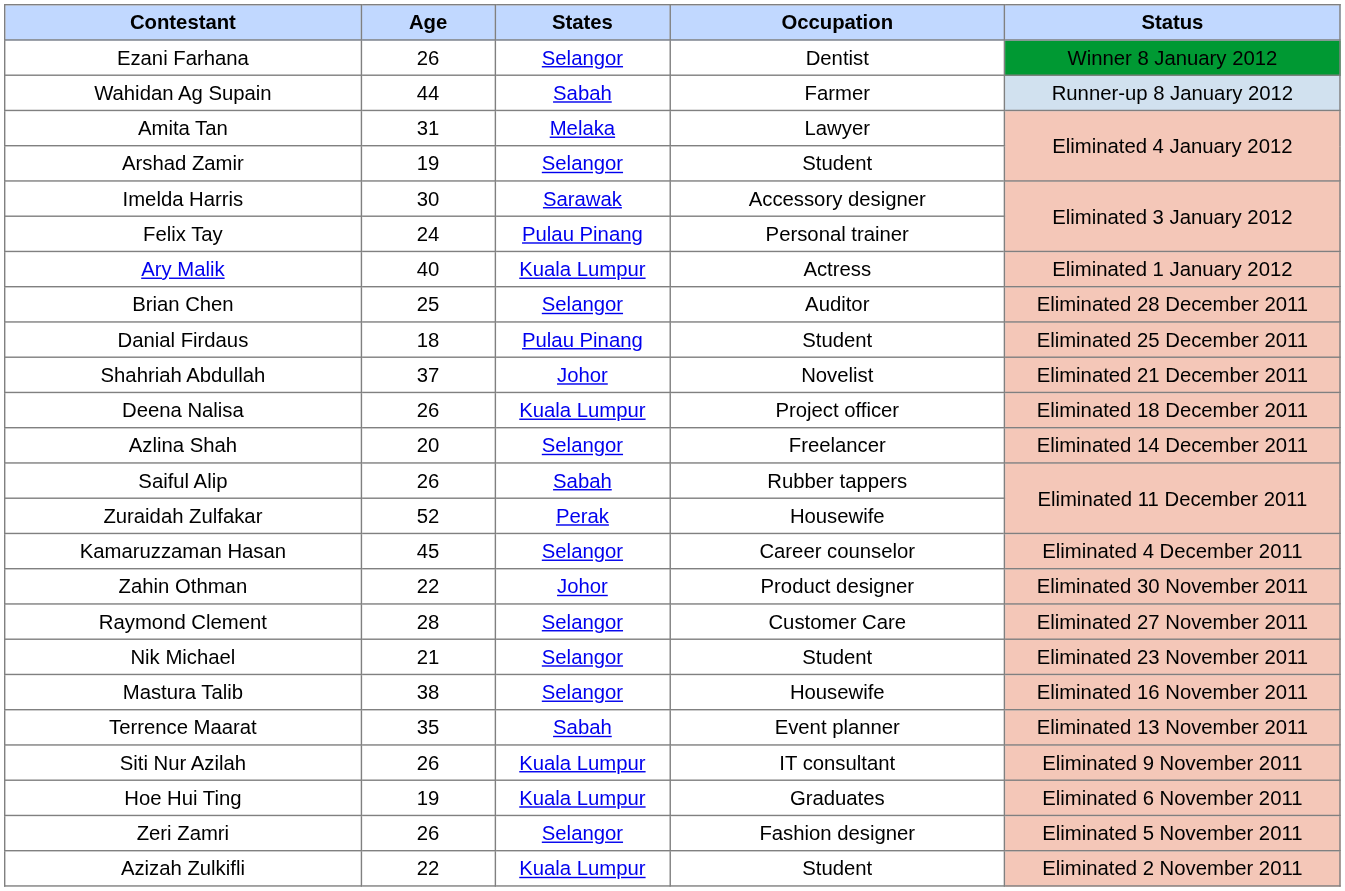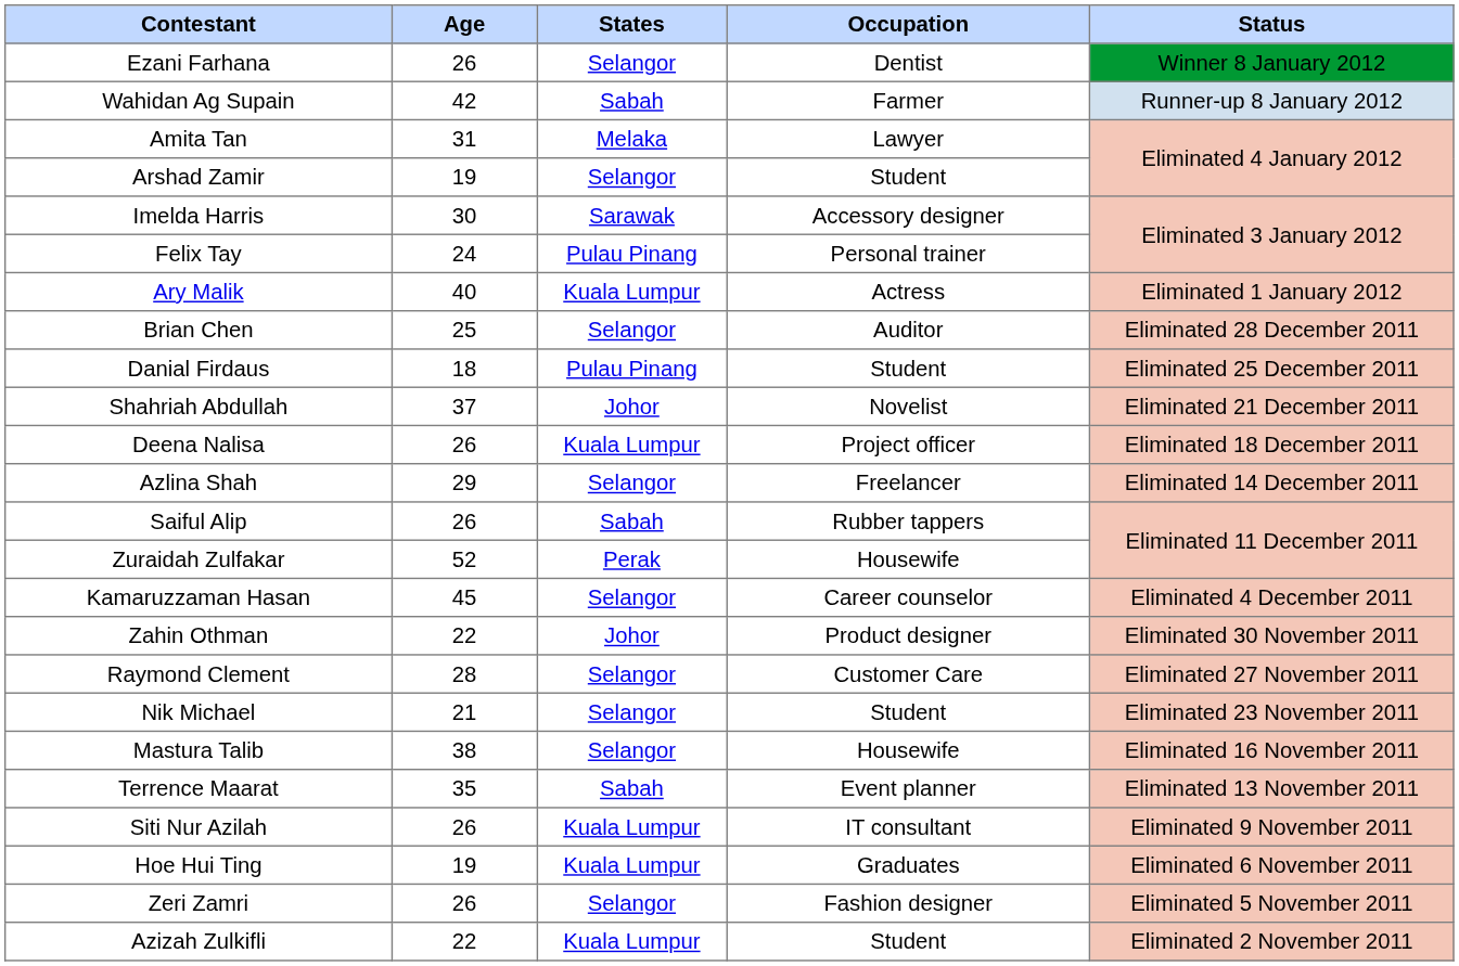 <table class="sortable" border="1" cellpadding="4" cellspacing="0"  style="text-align:center; font-size:90%; border-collapse:collapse; width:75%;">
 <tr style="background:#C1D8FF;">
 <th style="width:10%;">Contestant</th>
 <th style="width:4%; text-align:center;">Age</th>
 <th style="width:4%; text-align:center;">States</th>
 <th style="width:10%;">Occupation</th>
 <th style="width:10%;">Status</th>
 </tr>
 <tr>
 <td>Ezani Farhana</td>
 <td>26</td>
 <td><a href='#'>Selangor</a></td>
 <td>Dentist</td>
 <td style="background:#093;"><span>Winner 8 January 2012</span></td>
 </tr>
 <tr>
 <td>Wahidan Ag Supain</td>
-<td>44</td>
+<td>42</td>
 <td><a href='#'>Sabah</a></td>
 <td>Farmer</td>
 <td style="background:#d1e1ef; text-align:center;">Runner-up 8 January 2012</td>
 </tr>
 <tr>
 <td>Amita Tan</td>
 <td>31</td>
 <td><a href='#'>Melaka</a></td>
 <td>Lawyer</td>
 <td style="background:#f4c7b8; text-align:center;" rowspan="2">Eliminated 4 January 2012</td>
 </tr>
 <tr>
 <td>Arshad Zamir</td>
 <td>19</td>
 <td><a href='#'>Selangor</a></td>
 <td>Student</td>
 </tr>
 <tr>
 <td>Imelda Harris</td>
 <td>30</td>
 <td><a href='#'>Sarawak</a></td>
 <td>Accessory designer</td>
 <td style="background:#f4c7b8; text-align:center;" rowspan="2">Eliminated 3 January 2012</td>
 </tr>
 <tr>
 <td>Felix Tay</td>
 <td>24</td>
 <td><a href='#'>Pulau Pinang</a></td>
 <td>Personal trainer</td>
 </tr>
 <tr>
 <td><a href='#'>Ary Malik</a></td>
 <td>40</td>
 <td><a href='#'>Kuala Lumpur</a></td>
 <td>Actress</td>
 <td style="background:#f4c7b8; text-align:center;">Eliminated 1 January 2012</td>
 </tr>
 <tr>
 <td>Brian Chen</td>
 <td>25</td>
 <td><a href='#'>Selangor</a></td>
 <td>Auditor</td>
 <td style="background:#f4c7b8; text-align:center;">Eliminated 28 December 2011</td>
 </tr>
 <tr>
 <td>Danial Firdaus</td>
 <td>18</td>
 <td><a href='#'>Pulau Pinang</a></td>
 <td>Student</td>
 <td style="background:#f4c7b8; text-align:center;">Eliminated 25 December 2011</td>
 </tr>
 <tr>
 <td>Shahriah Abdullah</td>
 <td>37</td>
 <td><a href='#'>Johor</a></td>
 <td>Novelist</td>
 <td style="background:#f4c7b8; text-align:center;">Eliminated 21 December 2011</td>
 </tr>
 <tr>
 <td>Deena Nalisa</td>
 <td>26</td>
 <td><a href='#'>Kuala Lumpur</a></td>
 <td>Project officer</td>
 <td style="background:#f4c7b8; text-align:center;">Eliminated 18 December 2011</td>
 </tr>
 <tr>
 <td>Azlina Shah</td>
-<td>20</td>
+<td>29</td>
 <td><a href='#'>Selangor</a></td>
 <td>Freelancer</td>
 <td style="background:#f4c7b8; text-align:center;">Eliminated 14 December 2011</td>
 </tr>
 <tr>
 <td>Saiful Alip</td>
 <td>26</td>
 <td><a href='#'>Sabah</a></td>
 <td>Rubber tappers</td>
 <td style="background:#f4c7b8; text-align:center;" rowspan="2">Eliminated 11 December 2011</td>
 </tr>
 <tr>
 <td>Zuraidah Zulfakar</td>
 <td>52</td>
 <td><a href='#'>Perak</a></td>
 <td>Housewife</td>
 </tr>
 <tr>
 <td>Kamaruzzaman Hasan</td>
 <td>45</td>
 <td><a href='#'>Selangor</a></td>
 <td>Career counselor</td>
 <td style="background:#f4c7b8; text-align:center;">Eliminated 4 December 2011</td>
 </tr>
 <tr>
 <td>Zahin Othman</td>
 <td>22</td>
 <td><a href='#'>Johor</a></td>
 <td>Product designer</td>
 <td style="background:#f4c7b8; text-align:center;">Eliminated 30 November 2011</td>
 </tr>
 <tr>
 <td>Raymond Clement</td>
 <td>28</td>
 <td><a href='#'>Selangor</a></td>
 <td>Customer Care</td>
 <td style="background:#f4c7b8; text-align:center;">Eliminated 27 November 2011</td>
 </tr>
 <tr>
 <td>Nik Michael</td>
 <td>21</td>
 <td><a href='#'>Selangor</a></td>
 <td>Student</td>
 <td style="background:#f4c7b8; text-align:center;">Eliminated 23 November 2011</td>
 </tr>
 <tr>
 <td>Mastura Talib</td>
 <td>38</td>
 <td><a href='#'>Selangor</a></td>
 <td>Housewife</td>
 <td style="background:#f4c7b8; text-align:center;">Eliminated 16 November 2011</td>
 </tr>
 <tr>
 <td>Terrence Maarat</td>
 <td>35</td>
 <td><a href='#'>Sabah</a></td>
 <td>Event planner</td>
 <td style="background:#f4c7b8; text-align:center;">Eliminated 13 November 2011</td>
 </tr>
 <tr>
 <td>Siti Nur Azilah</td>
 <td>26</td>
 <td><a href='#'>Kuala Lumpur</a></td>
 <td>IT consultant</td>
 <td style="background:#f4c7b8; text-align:center;">Eliminated 9 November 2011</td>
 </tr>
 <tr>
 <td>Hoe Hui Ting</td>
 <td>19</td>
 <td><a href='#'>Kuala Lumpur</a></td>
 <td>Graduates</td>
 <td style="background:#f4c7b8; text-align:center;">Eliminated 6 November 2011</td>
 </tr>
 <tr>
 <td>Zeri Zamri</td>
 <td>26</td>
 <td><a href='#'>Selangor</a></td>
 <td>Fashion designer</td>
 <td style="background:#f4c7b8; text-align:center;">Eliminated 5 November 2011</td>
 </tr>
 <tr>
 <td>Azizah Zulkifli</td>
 <td>22</td>
 <td><a href='#'>Kuala Lumpur</a></td>
 <td>Student</td>
 <td style="background:#f4c7b8; text-align:center;">Eliminated 2 November 2011</td>
 </tr>
 </table>
